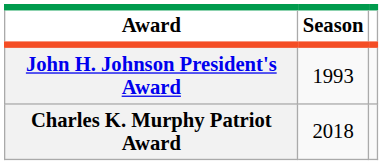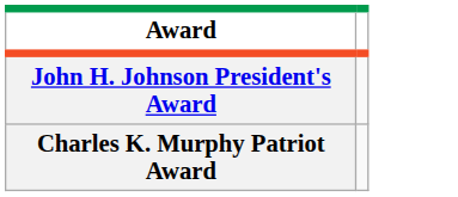 <table class="wikitable sortable plainrowheaders" style="text-align:center">
 <tr>
 <th scope="col" style="background-color:#ffffff; border-top:#009B4D 5px solid; border-bottom:#F44D25 5px solid; color:#000000" width="220px">Award</th>
-<th scope="col" style="background-color:#ffffff; border-top:#009B4D 5px solid; border-bottom:#F44D25 5px solid; color:#000000">Season</th>
 <th class="unsortable" scope="col" style="background-color:#ffffff; border-top:#009B4D 5px solid; border-bottom:#F44D25 5px solid; color:#000000"></th>
 </tr>
 <tr>
 <th scope="row" style="text-align:center"><a href='#'>John H. Johnson President's Award</a></th>
-<td>1993</td>
 <td></td>
 </tr>
 <tr>
 <th scope="row" style="text-align:center">Charles K. Murphy Patriot Award</th>
-<td>2018</td>
 <td></td>
 </tr>
 </table>
